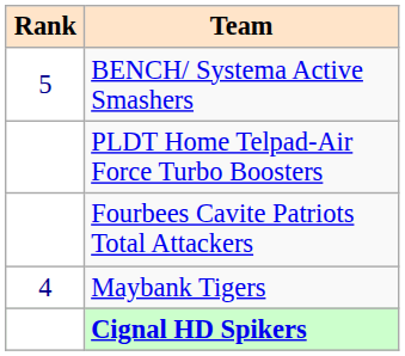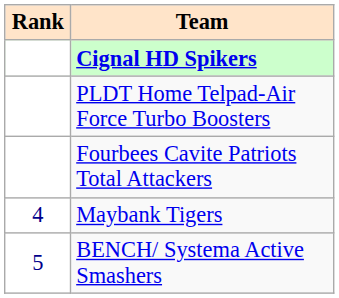 <table class="wikitable" style="text-align: center;">
 <tr>
 <th width=40 style="background:#FFE4C9; color:black;">Rank</th>
 <th width=180 style="background:#FFE4C9; color:black;">Team</th>
 </tr>
-<tr>
-<td style="background:white; color:#00008B;">5</td>
-<td style="text-align:left;"><a href='#'>BENCH/ Systema Active Smashers</a></td>
+<tr bgcolor=#ccffcc>
+<td style="background:white; color:#00008B;"></td>
+<td style="text-align:left;"><strong><a href='#'>Cignal HD Spikers</a></strong></td>
 </tr>
 <tr>
 <td style="background:white; color:#00008B;"></td>
 <td style="text-align:left;"><a href='#'>PLDT Home Telpad-Air Force Turbo Boosters</a></td>
 </tr>
 <tr>
 <td style="background:white; color:#00008B;"></td>
 <td style="text-align:left;"><a href='#'>Fourbees Cavite Patriots Total Attackers</a></td>
 </tr>
 <tr>
 <td style="background:white; color:#00008B;">4</td>
 <td style="text-align:left;"><a href='#'>Maybank Tigers</a></td>
 </tr>
-<tr bgcolor=#ccffcc>
-<td style="background:white; color:#00008B;"></td>
-<td style="text-align:left;"><strong><a href='#'>Cignal HD Spikers</a></strong></td>
+<tr>
+<td style="background:white; color:#00008B;">5</td>
+<td style="text-align:left;"><a href='#'>BENCH/ Systema Active Smashers</a></td>
 </tr>
 </table>
